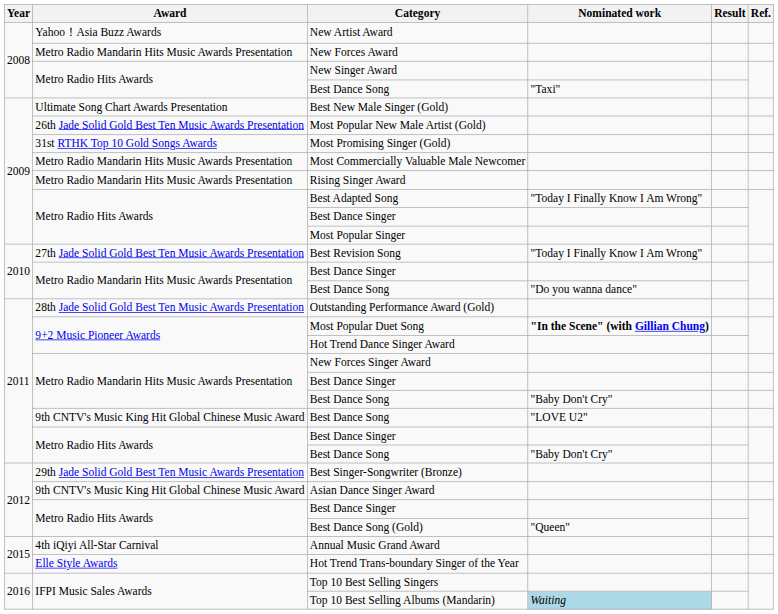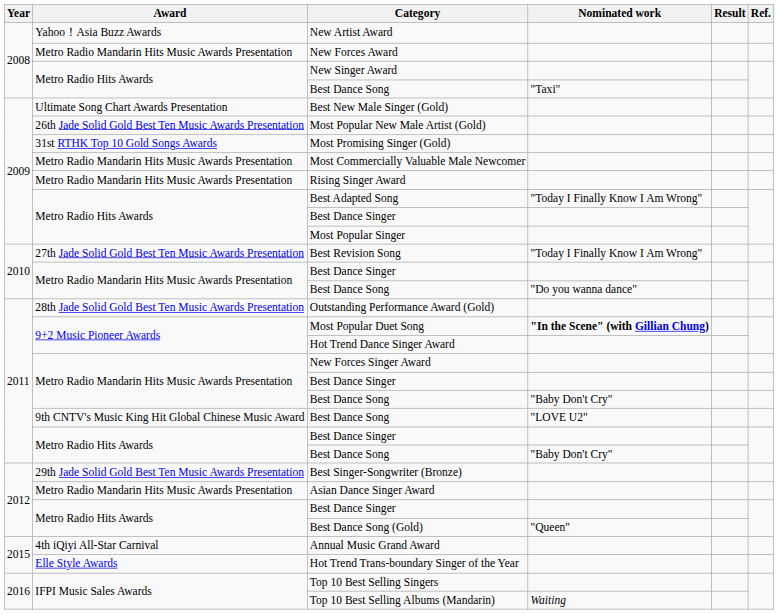 <table class="wikitable">
 <tr>
 <th>Year</th>
 <th>Award</th>
 <th>Category</th>
 <th>Nominated work</th>
 <th>Result</th>
 <th>Ref.</th>
 </tr>
 <tr>
 <td rowspan=4>2008</td>
 <td>Yahoo！Asia Buzz Awards</td>
 <td>New Artist Award</td>
 <td></td>
 <td></td>
 <td></td>
 </tr>
 <tr>
 <td>Metro Radio Mandarin Hits Music Awards Presentation</td>
 <td>New Forces Award</td>
 <td></td>
 <td></td>
 <td></td>
 </tr>
 <tr>
 <td rowspan=2>Metro Radio Hits Awards</td>
 <td>New Singer Award</td>
 <td></td>
 <td></td>
 <td rowspan=2></td>
 </tr>
 <tr>
 <td>Best Dance Song</td>
 <td>"Taxi"</td>
 <td></td>
 </tr>
 <tr>
 <td rowspan=8>2009</td>
 <td>Ultimate Song Chart Awards Presentation</td>
 <td>Best New Male Singer (Gold)</td>
 <td></td>
 <td></td>
 <td></td>
 </tr>
 <tr>
 <td>26th <a href='#'>Jade Solid Gold Best Ten Music Awards Presentation</a></td>
 <td>Most Popular New Male Artist (Gold)</td>
 <td></td>
 <td></td>
 <td></td>
 </tr>
 <tr>
 <td>31st <a href='#'>RTHK Top 10 Gold Songs Awards</a></td>
 <td>Most Promising Singer (Gold)</td>
 <td></td>
 <td></td>
 <td></td>
 </tr>
 <tr>
 <td>Metro Radio Mandarin Hits Music Awards Presentation</td>
 <td>Most Commercially Valuable Male Newcomer</td>
 <td></td>
 <td></td>
 <td></td>
 </tr>
 <tr>
 <td>Metro Radio Mandarin Hits Music Awards Presentation</td>
 <td>Rising Singer Award</td>
 <td></td>
 <td></td>
 <td></td>
 </tr>
 <tr>
 <td rowspan=3>Metro Radio Hits Awards</td>
 <td>Best Adapted Song</td>
 <td>"Today I Finally Know I Am Wrong"</td>
 <td></td>
 <td rowspan=3></td>
 </tr>
 <tr>
 <td>Best Dance Singer</td>
 <td></td>
 <td></td>
 </tr>
 <tr>
 <td>Most Popular Singer</td>
 <td></td>
 <td></td>
 </tr>
 <tr>
 <td rowspan=3>2010</td>
 <td>27th <a href='#'>Jade Solid Gold Best Ten Music Awards Presentation</a></td>
 <td>Best Revision Song</td>
 <td>"Today I Finally Know I Am Wrong"</td>
 <td></td>
 <td></td>
 </tr>
 <tr>
 <td rowspan=2>Metro Radio Mandarin Hits Music Awards Presentation</td>
 <td>Best Dance Singer</td>
 <td></td>
 <td></td>
 <td rowspan=2></td>
 </tr>
 <tr>
 <td>Best Dance Song</td>
 <td>"Do you wanna dance"</td>
 <td></td>
 </tr>
 <tr>
 <td rowspan=9>2011</td>
 <td>28th <a href='#'>Jade Solid Gold Best Ten Music Awards Presentation</a></td>
 <td>Outstanding Performance Award (Gold)</td>
 <td></td>
 <td></td>
 <td></td>
 </tr>
 <tr>
 <td rowspan=2><a href='#'>9+2 Music Pioneer Awards</a></td>
 <td>Most Popular Duet Song</td>
 <td><strong>"In the Scene" (with <a href='#'>Gillian Chung</a>)</strong></td>
 <td></td>
 <td rowspan=2></td>
 </tr>
 <tr>
 <td>Hot Trend Dance Singer Award</td>
 <td></td>
 <td></td>
 </tr>
 <tr>
 <td rowspan=3>Metro Radio Mandarin Hits Music Awards Presentation</td>
 <td>New Forces Singer Award</td>
 <td></td>
 <td></td>
 <td></td>
 </tr>
 <tr>
 <td>Best Dance Singer</td>
 <td></td>
 <td></td>
 <td></td>
 </tr>
 <tr>
 <td>Best Dance Song</td>
 <td>"Baby Don't Cry"</td>
 <td></td>
 <td></td>
 </tr>
 <tr>
 <td>9th CNTV's Music King Hit Global Chinese Music Award</td>
 <td>Best Dance Song</td>
 <td>"LOVE U2"</td>
 <td></td>
 <td></td>
 </tr>
 <tr>
 <td rowspan=2>Metro Radio Hits Awards</td>
 <td>Best Dance Singer</td>
 <td></td>
 <td></td>
 <td rowspan=2></td>
 </tr>
 <tr>
 <td>Best Dance Song</td>
 <td>"Baby Don't Cry"</td>
 <td></td>
 </tr>
 <tr>
 <td rowspan=4>2012</td>
 <td>29th <a href='#'>Jade Solid Gold Best Ten Music Awards Presentation</a></td>
 <td>Best Singer-Songwriter (Bronze)</td>
 <td></td>
 <td></td>
 <td></td>
 </tr>
 <tr>
-<td>9th CNTV's Music King Hit Global Chinese Music Award</td>
+<td>Metro Radio Mandarin Hits Music Awards Presentation</td>
 <td>Asian Dance Singer Award</td>
 <td></td>
 <td></td>
 <td></td>
 </tr>
 <tr>
 <td rowspan=2>Metro Radio Hits Awards</td>
 <td>Best Dance Singer</td>
 <td></td>
 <td></td>
 <td rowspan=2></td>
 </tr>
 <tr>
 <td>Best Dance Song (Gold)</td>
 <td>"Queen"</td>
 <td></td>
 </tr>
 <tr>
 <td rowspan=2>2015</td>
 <td>4th iQiyi All-Star Carnival</td>
 <td>Annual Music Grand Award</td>
 <td></td>
 <td></td>
 <td></td>
 </tr>
 <tr>
 <td><a href='#'>Elle Style Awards</a></td>
 <td>Hot Trend Trans-boundary Singer of the Year</td>
 <td></td>
 <td></td>
 <td></td>
 </tr>
 <tr>
 <td rowspan=2>2016</td>
 <td rowspan=2>IFPI Music Sales Awards</td>
 <td>Top 10 Best Selling Singers</td>
 <td></td>
 <td></td>
 <td rowspan=2></td>
 </tr>
 <tr>
 <td>Top 10 Best Selling Albums (Mandarin)</td>
-<td style="background: lightblue;"><em>Waiting</em></td>
+<td><em>Waiting</em></td>
 <td></td>
 </tr>
 </table>
